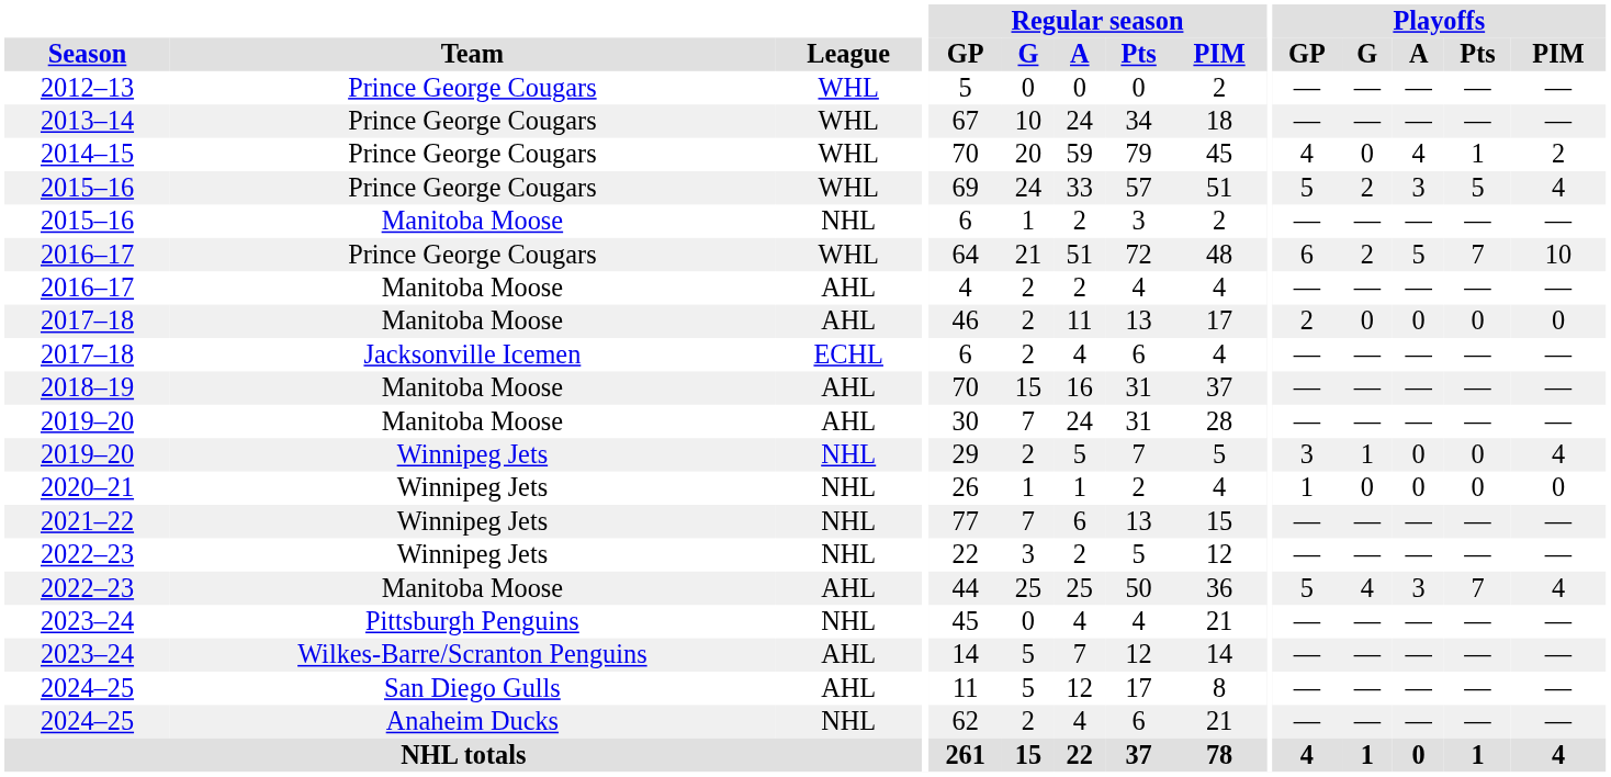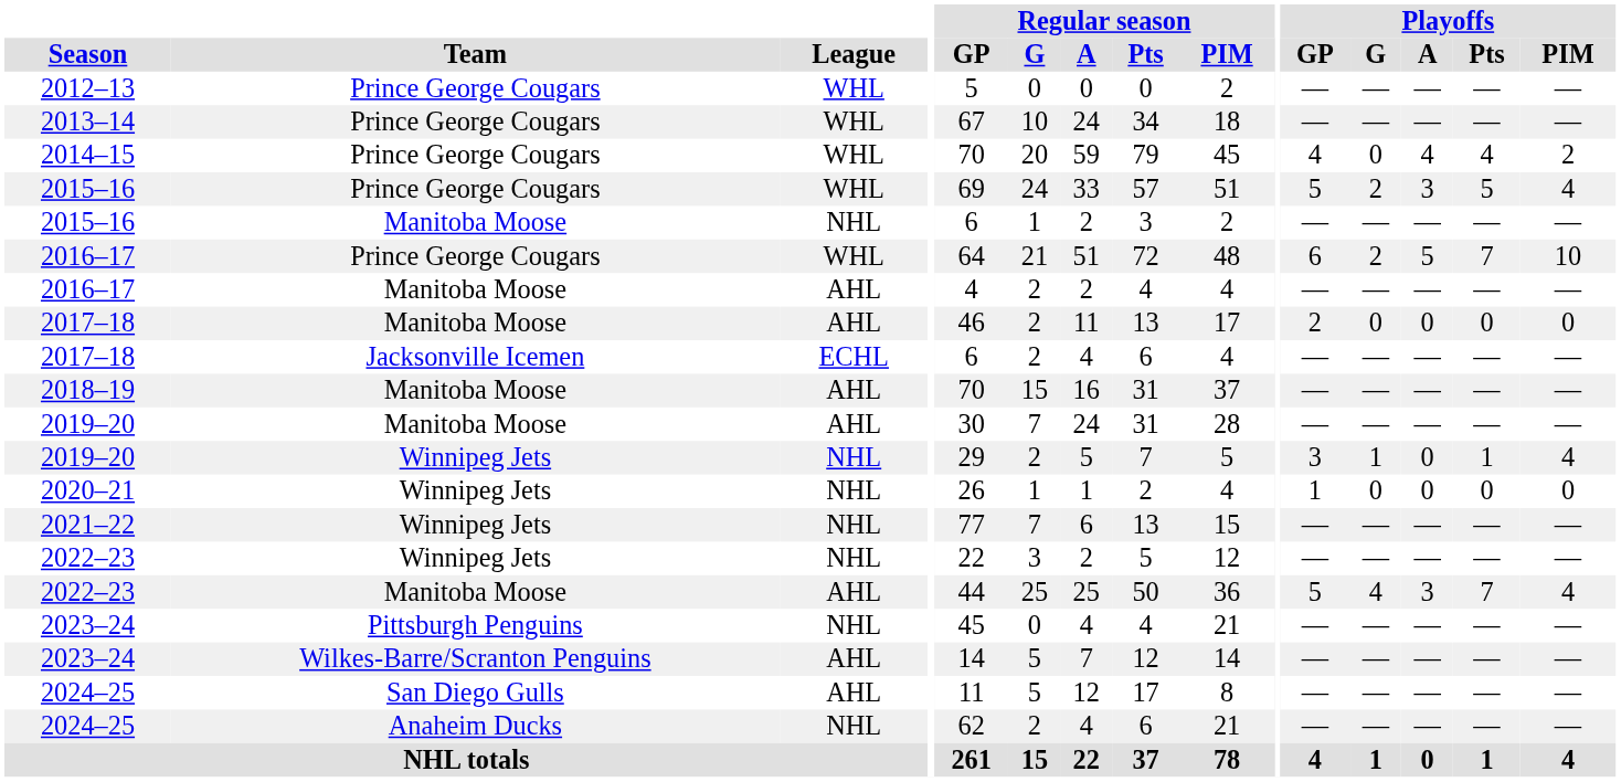 <table border="0" cellpadding="1" cellspacing="0" style="text-align:center; width:60em">
 <tr bgcolor="#e0e0e0">
 <th colspan="3" bgcolor="#ffffff"></th>
 <th rowspan="99" bgcolor="#ffffff"></th>
 <th colspan="5"><a href='#'>Regular season</a></th>
 <th rowspan="99" bgcolor="#ffffff"></th>
 <th colspan="5"><a href='#'>Playoffs</a></th>
 </tr>
 <tr bgcolor="#e0e0e0">
 <th><a href='#'>Season</a></th>
 <th>Team</th>
 <th>League</th>
 <th>GP</th>
 <th><a href='#'>G</a></th>
 <th><a href='#'>A</a></th>
 <th><a href='#'>Pts</a></th>
 <th><a href='#'>PIM</a></th>
 <th>GP</th>
 <th>G</th>
 <th>A</th>
 <th>Pts</th>
 <th>PIM</th>
 </tr>
 <tr>
 <td><a href='#'>2012–13</a></td>
 <td><a href='#'>Prince George Cougars</a></td>
 <td><a href='#'>WHL</a></td>
 <td>5</td>
 <td>0</td>
 <td>0</td>
 <td>0</td>
 <td>2</td>
 <td>—</td>
 <td>—</td>
 <td>—</td>
 <td>—</td>
 <td>—</td>
 </tr>
 <tr bgcolor="f0f0f0">
 <td><a href='#'>2013–14</a></td>
 <td>Prince George Cougars</td>
 <td>WHL</td>
 <td>67</td>
 <td>10</td>
 <td>24</td>
 <td>34</td>
 <td>18</td>
 <td>—</td>
 <td>—</td>
 <td>—</td>
 <td>—</td>
 <td>—</td>
 </tr>
 <tr>
 <td><a href='#'>2014–15</a></td>
 <td>Prince George Cougars</td>
 <td>WHL</td>
 <td>70</td>
 <td>20</td>
 <td>59</td>
 <td>79</td>
 <td>45</td>
 <td>4</td>
 <td>0</td>
 <td>4</td>
-<td>1</td>
+<td>4</td>
 <td>2</td>
 </tr>
 <tr bgcolor="f0f0f0">
 <td><a href='#'>2015–16</a></td>
 <td>Prince George Cougars</td>
 <td>WHL</td>
 <td>69</td>
 <td>24</td>
 <td>33</td>
 <td>57</td>
 <td>51</td>
 <td>5</td>
 <td>2</td>
 <td>3</td>
 <td>5</td>
 <td>4</td>
 </tr>
 <tr>
 <td><a href='#'>2015–16</a></td>
 <td><a href='#'>Manitoba Moose</a></td>
 <td>NHL</td>
 <td>6</td>
 <td>1</td>
 <td>2</td>
 <td>3</td>
 <td>2</td>
 <td>—</td>
 <td>—</td>
 <td>—</td>
 <td>—</td>
 <td>—</td>
 </tr>
 <tr bgcolor="f0f0f0">
 <td><a href='#'>2016–17</a></td>
 <td>Prince George Cougars</td>
 <td>WHL</td>
 <td>64</td>
 <td>21</td>
 <td>51</td>
 <td>72</td>
 <td>48</td>
 <td>6</td>
 <td>2</td>
 <td>5</td>
 <td>7</td>
 <td>10</td>
 </tr>
 <tr>
 <td><a href='#'>2016–17</a></td>
 <td>Manitoba Moose</td>
 <td>AHL</td>
 <td>4</td>
 <td>2</td>
 <td>2</td>
 <td>4</td>
 <td>4</td>
 <td>—</td>
 <td>—</td>
 <td>—</td>
 <td>—</td>
 <td>—</td>
 </tr>
 <tr bgcolor="f0f0f0">
 <td><a href='#'>2017–18</a></td>
 <td>Manitoba Moose</td>
 <td>AHL</td>
 <td>46</td>
 <td>2</td>
 <td>11</td>
 <td>13</td>
 <td>17</td>
 <td>2</td>
 <td>0</td>
 <td>0</td>
 <td>0</td>
 <td>0</td>
 </tr>
 <tr>
 <td><a href='#'>2017–18</a></td>
 <td><a href='#'>Jacksonville Icemen</a></td>
 <td><a href='#'>ECHL</a></td>
 <td>6</td>
 <td>2</td>
 <td>4</td>
 <td>6</td>
 <td>4</td>
 <td>—</td>
 <td>—</td>
 <td>—</td>
 <td>—</td>
 <td>—</td>
 </tr>
 <tr bgcolor="f0f0f0">
 <td><a href='#'>2018–19</a></td>
 <td>Manitoba Moose</td>
 <td>AHL</td>
 <td>70</td>
 <td>15</td>
 <td>16</td>
 <td>31</td>
 <td>37</td>
 <td>—</td>
 <td>—</td>
 <td>—</td>
 <td>—</td>
 <td>—</td>
 </tr>
 <tr>
 <td><a href='#'>2019–20</a></td>
 <td>Manitoba Moose</td>
 <td>AHL</td>
 <td>30</td>
 <td>7</td>
 <td>24</td>
 <td>31</td>
 <td>28</td>
 <td>—</td>
 <td>—</td>
 <td>—</td>
 <td>—</td>
 <td>—</td>
 </tr>
 <tr bgcolor="f0f0f0">
 <td><a href='#'>2019–20</a></td>
 <td><a href='#'>Winnipeg Jets</a></td>
 <td><a href='#'>NHL</a></td>
 <td>29</td>
 <td>2</td>
 <td>5</td>
 <td>7</td>
 <td>5</td>
 <td>3</td>
 <td>1</td>
 <td>0</td>
-<td>0</td>
+<td>1</td>
 <td>4</td>
 </tr>
 <tr>
 <td><a href='#'>2020–21</a></td>
 <td>Winnipeg Jets</td>
 <td>NHL</td>
 <td>26</td>
 <td>1</td>
 <td>1</td>
 <td>2</td>
 <td>4</td>
 <td>1</td>
 <td>0</td>
 <td>0</td>
 <td>0</td>
 <td>0</td>
 </tr>
 <tr bgcolor="f0f0f0">
 <td><a href='#'>2021–22</a></td>
 <td>Winnipeg Jets</td>
 <td>NHL</td>
 <td>77</td>
 <td>7</td>
 <td>6</td>
 <td>13</td>
 <td>15</td>
 <td>—</td>
 <td>—</td>
 <td>—</td>
 <td>—</td>
 <td>—</td>
 </tr>
 <tr>
 <td><a href='#'>2022–23</a></td>
 <td>Winnipeg Jets</td>
 <td>NHL</td>
 <td>22</td>
 <td>3</td>
 <td>2</td>
 <td>5</td>
 <td>12</td>
 <td>—</td>
 <td>—</td>
 <td>—</td>
 <td>—</td>
 <td>—</td>
 </tr>
 <tr bgcolor="f0f0f0">
 <td><a href='#'>2022–23</a></td>
 <td>Manitoba Moose</td>
 <td>AHL</td>
 <td>44</td>
 <td>25</td>
 <td>25</td>
 <td>50</td>
 <td>36</td>
 <td>5</td>
 <td>4</td>
 <td>3</td>
 <td>7</td>
 <td>4</td>
 </tr>
 <tr>
 <td><a href='#'>2023–24</a></td>
 <td><a href='#'>Pittsburgh Penguins</a></td>
 <td>NHL</td>
 <td>45</td>
 <td>0</td>
 <td>4</td>
 <td>4</td>
 <td>21</td>
 <td>—</td>
 <td>—</td>
 <td>—</td>
 <td>—</td>
 <td>—</td>
 </tr>
 <tr bgcolor="f0f0f0">
 <td><a href='#'>2023–24</a></td>
 <td><a href='#'>Wilkes-Barre/Scranton Penguins</a></td>
 <td>AHL</td>
 <td>14</td>
 <td>5</td>
 <td>7</td>
 <td>12</td>
 <td>14</td>
 <td>—</td>
 <td>—</td>
 <td>—</td>
 <td>—</td>
 <td>—</td>
 </tr>
 <tr>
 <td><a href='#'>2024–25</a></td>
 <td><a href='#'>San Diego Gulls</a></td>
 <td>AHL</td>
 <td>11</td>
 <td>5</td>
 <td>12</td>
 <td>17</td>
 <td>8</td>
 <td>—</td>
 <td>—</td>
 <td>—</td>
 <td>—</td>
 <td>—</td>
 </tr>
 <tr bgcolor="f0f0f0">
 <td><a href='#'>2024–25</a></td>
 <td><a href='#'>Anaheim Ducks</a></td>
 <td>NHL</td>
 <td>62</td>
 <td>2</td>
 <td>4</td>
 <td>6</td>
 <td>21</td>
 <td>—</td>
 <td>—</td>
 <td>—</td>
 <td>—</td>
 <td>—</td>
 </tr>
 <tr bgcolor="#e0e0e0">
 <th colspan="3">NHL totals</th>
 <th>261</th>
 <th>15</th>
 <th>22</th>
 <th>37</th>
 <th>78</th>
 <th>4</th>
 <th>1</th>
 <th>0</th>
 <th>1</th>
 <th>4</th>
 </tr>
 </table>
